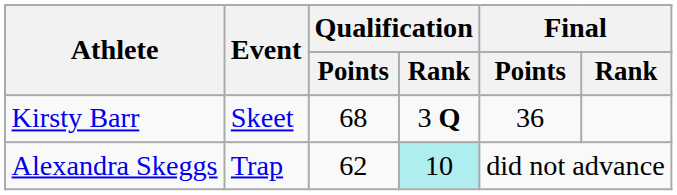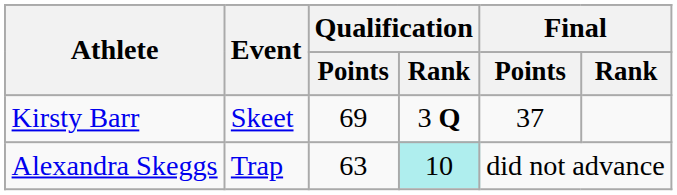 <table class="wikitable" style="font-size:90%">
 <tr>
 <th rowspan=2>Athlete</th>
 <th rowspan=2>Event</th>
 <th colspan=2>Qualification</th>
 <th colspan=2>Final</th>
 </tr>
 <tr style="font-size:95%">
 <th>Points</th>
 <th>Rank</th>
 <th>Points</th>
 <th>Rank</th>
 </tr>
 <tr align=center>
 <td align=left><a href='#'>Kirsty Barr</a></td>
 <td align=left><a href='#'>Skeet</a></td>
-<td>68</td>
+<td>69</td>
 <td>3 <strong>Q</strong></td>
-<td>36</td>
+<td>37</td>
 <td></td>
 </tr>
 <tr align=center>
 <td align=left><a href='#'>Alexandra Skeggs</a></td>
 <td align=left><a href='#'>Trap</a></td>
-<td>62</td>
+<td>63</td>
 <td style="background: paleturquoise;">10</td>
 <td Colspan=2>did not advance</td>
 </tr>
 </table>
